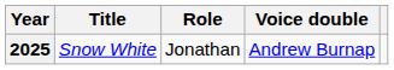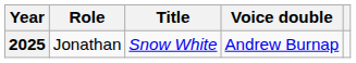 <table class="wikitable sortable plainrowheaders">
 <tr>
 <th scope="col">Year</th>
+<th scope="col">Role</th>
 <th scope="col">Title</th>
-<th scope="col">Role</th>
 <th scope="col" class="unsortable">Voice double</th>
 <th scope="col" class="unsortable"></th>
 </tr>
 <tr>
 <th scope="row">2025</th>
+<td>Jonathan</td>
 <td><a href='#'><em>Snow White</em></a></td>
-<td>Jonathan</td>
 <td><a href='#'>Andrew Burnap</a></td>
 <td style="text-align:center"></td>
 </tr>
 </table>
